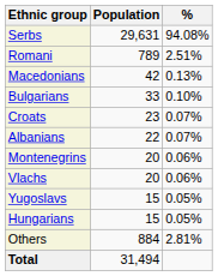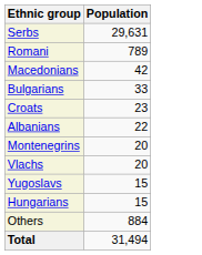 <table class="wikitable">
 <tr>
 <th>Ethnic group</th>
 <th>Population</th>
-<th>%</th>
 </tr>
 <tr>
 <td style="background:#F5F5DC;"><a href='#'>Serbs</a></td>
 <td align="right">29,631</td>
-<td>94.08%</td>
 </tr>
 <tr>
 <td style="background:#F5F5DC;"><a href='#'>Romani</a></td>
 <td align="right">789</td>
-<td>2.51%</td>
 </tr>
 <tr>
 <td style="background:#F5F5DC;"><a href='#'>Macedonians</a></td>
 <td align="right">42</td>
-<td>0.13%</td>
 </tr>
 <tr>
 <td style="background:#F5F5DC;"><a href='#'>Bulgarians</a></td>
 <td align="right">33</td>
-<td>0.10%</td>
 </tr>
 <tr>
 <td style="background:#F5F5DC;"><a href='#'>Croats</a></td>
 <td align="right">23</td>
-<td>0.07%</td>
 </tr>
 <tr>
 <td style="background:#F5F5DC;"><a href='#'>Albanians</a></td>
 <td align="right">22</td>
-<td>0.07%</td>
 </tr>
 <tr>
 <td style="background:#F5F5DC;"><a href='#'>Montenegrins</a></td>
 <td align="right">20</td>
-<td>0.06%</td>
 </tr>
 <tr>
 <td style="background:#F5F5DC;"><a href='#'>Vlachs</a></td>
 <td align="right">20</td>
-<td>0.06%</td>
 </tr>
 <tr>
 <td style="background:#F5F5DC;"><a href='#'>Yugoslavs</a></td>
 <td align="right">15</td>
-<td>0.05%</td>
 </tr>
 <tr>
 <td style="background:#F5F5DC;"><a href='#'>Hungarians</a></td>
 <td align="right">15</td>
-<td>0.05%</td>
 </tr>
 <tr>
 <td style="background:#F5F5DC;">Others</td>
 <td align="right">884</td>
-<td>2.81%</td>
 </tr>
 <tr>
 <td style="background:#F0F0F0;"><strong>Total</strong></td>
 <td align="right">31,494</td>
-<td></td>
 </tr>
 </table>
